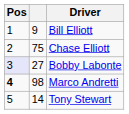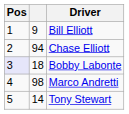 <table class="wikitable" style="font-size:98%">
 <tr>
 <th>Pos</th>
 <th></th>
 <th>Driver</th>
 </tr>
 <tr>
 <td>1</td>
 <td>9</td>
 <td><a href='#'>Bill Elliott</a></td>
 </tr>
 <tr>
 <td>2</td>
-<td>75</td>
+<td>94</td>
 <td><a href='#'>Chase Elliott</a></td>
 </tr>
 <tr>
 <td style="background: lavender;">3</td>
-<td>27</td>
+<td>18</td>
 <td><a href='#'>Bobby Labonte</a></td>
 </tr>
 <tr>
-<td><strong>4</strong></td>
+<td>4</td>
 <td>98</td>
 <td><a href='#'>Marco Andretti</a></td>
 </tr>
 <tr>
 <td>5</td>
 <td>14</td>
 <td><a href='#'>Tony Stewart</a></td>
 </tr>
 </table>
